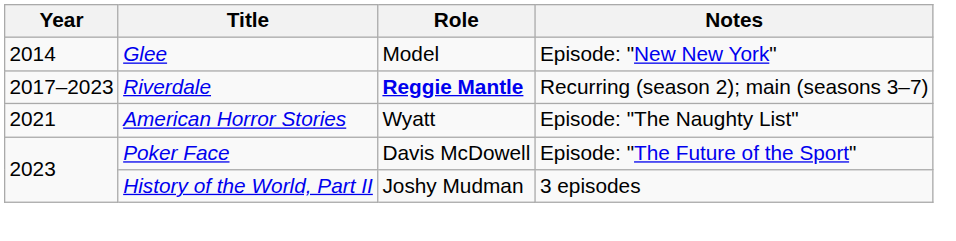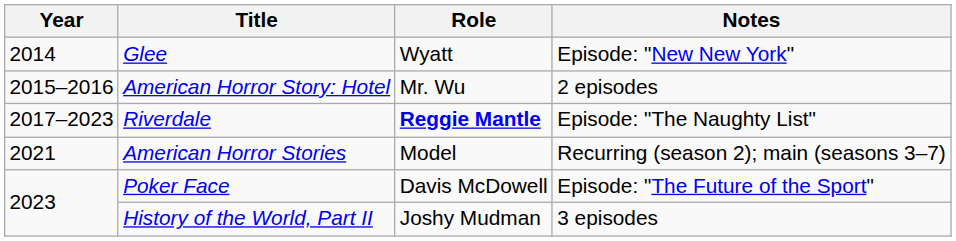 <table class="wikitable">
 <tr>
 <th scope="col">Year</th>
 <th scope="col">Title</th>
 <th scope="col">Role</th>
 <th scope="col">Notes</th>
 </tr>
 <tr>
 <td>2014</td>
 <td><em><a href='#'>Glee</a></em></td>
-<td>Model</td>
+<td>Wyatt</td>
 <td>Episode: "<a href='#'>New New York</a>"</td>
+</tr>
+<tr>
+<td>2015–2016</td>
+<td><em><a href='#'>American Horror Story: Hotel</a></em></td>
+<td>Mr. Wu</td>
+<td>2 episodes</td>
 </tr>
 <tr>
 <td>2017–2023</td>
 <td><em><a href='#'>Riverdale</a></em></td>
 <td><strong><a href='#'>Reggie Mantle</a></strong></td>
-<td>Recurring (season 2); main (seasons 3–7)</td>
+<td>Episode: "The Naughty List"</td>
 </tr>
 <tr>
 <td>2021</td>
 <td><em><a href='#'>American Horror Stories</a></em></td>
-<td>Wyatt</td>
-<td>Episode: "The Naughty List"</td>
+<td>Model</td>
+<td>Recurring (season 2); main (seasons 3–7)</td>
 </tr>
 <tr>
 <td rowspan="2">2023</td>
 <td><em><a href='#'>Poker Face</a></em></td>
 <td>Davis McDowell</td>
 <td>Episode: "<a href='#'>The Future of the Sport</a>"</td>
 </tr>
 <tr>
 <td><em><a href='#'>History of the World, Part II</a></em></td>
 <td>Joshy Mudman</td>
 <td>3 episodes</td>
 </tr>
 </table>
